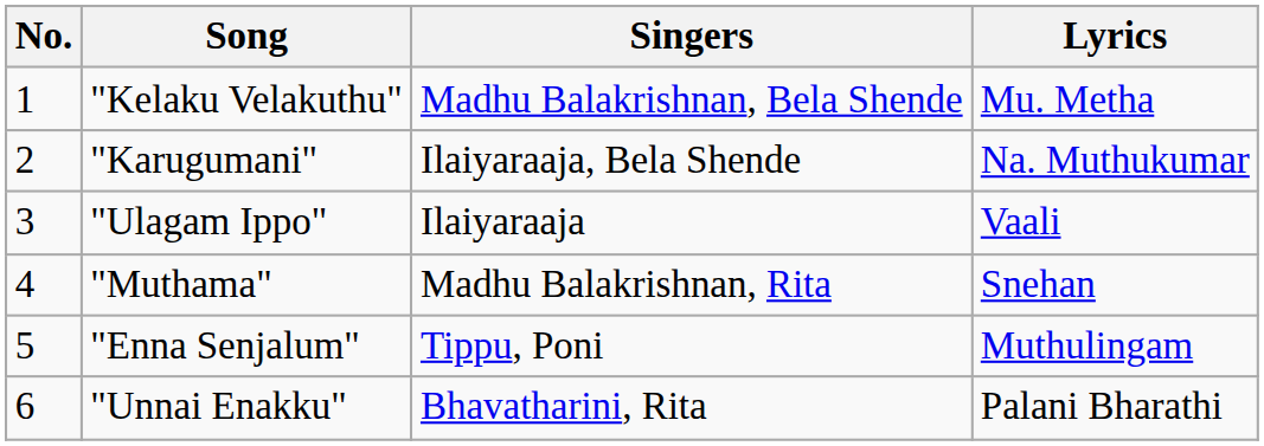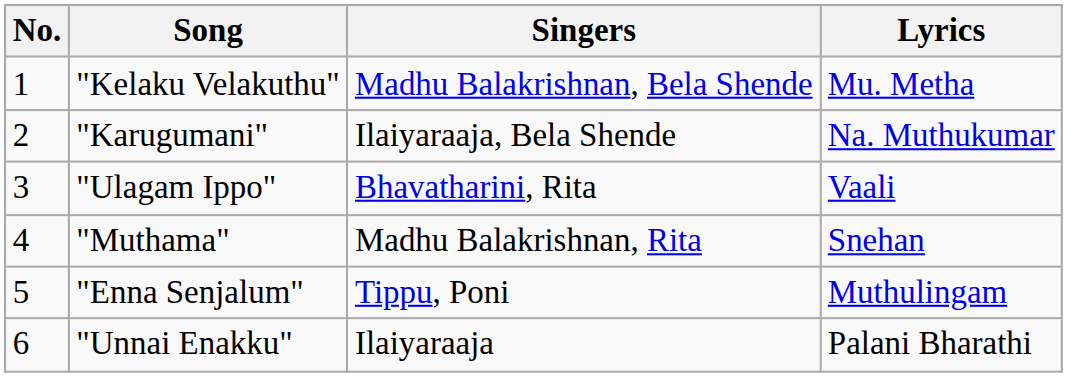 <table class="wikitable">
 <tr>
 <th>No.</th>
 <th>Song</th>
 <th>Singers</th>
 <th>Lyrics</th>
 </tr>
 <tr>
 <td>1</td>
 <td>"Kelaku Velakuthu"</td>
 <td><a href='#'>Madhu Balakrishnan</a>, <a href='#'>Bela Shende</a></td>
 <td><a href='#'>Mu. Metha</a></td>
 </tr>
 <tr>
 <td>2</td>
 <td>"Karugumani"</td>
 <td>Ilaiyaraaja, Bela Shende</td>
 <td><a href='#'>Na. Muthukumar</a></td>
 </tr>
 <tr>
 <td>3</td>
 <td>"Ulagam Ippo"</td>
-<td>Ilaiyaraaja</td>
+<td><a href='#'>Bhavatharini</a>, Rita</td>
 <td><a href='#'>Vaali</a></td>
 </tr>
 <tr>
 <td>4</td>
 <td>"Muthama"</td>
 <td>Madhu Balakrishnan, <a href='#'>Rita</a></td>
 <td><a href='#'>Snehan</a></td>
 </tr>
 <tr>
 <td>5</td>
 <td>"Enna Senjalum"</td>
 <td><a href='#'>Tippu</a>, Poni</td>
 <td><a href='#'>Muthulingam</a></td>
 </tr>
 <tr>
 <td>6</td>
 <td>"Unnai Enakku"</td>
-<td><a href='#'>Bhavatharini</a>, Rita</td>
+<td>Ilaiyaraaja</td>
 <td>Palani Bharathi</td>
 </tr>
 </table>
